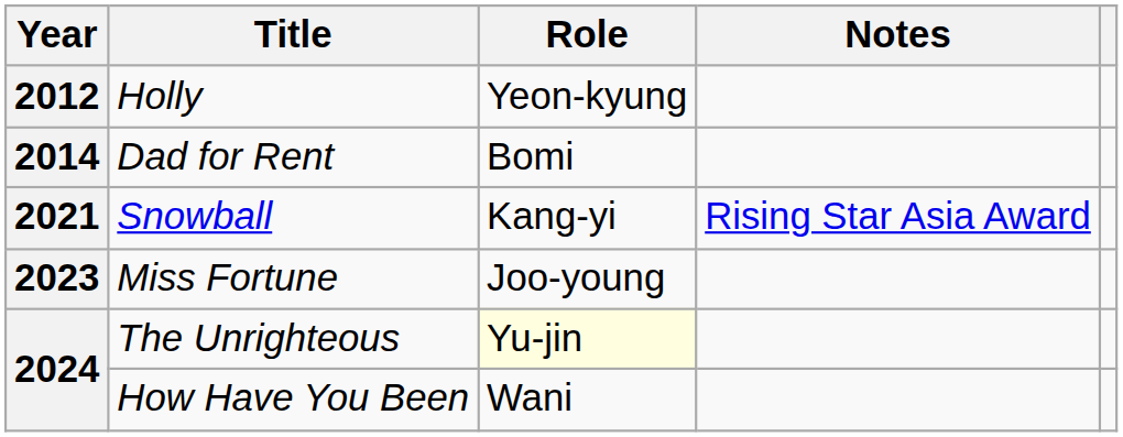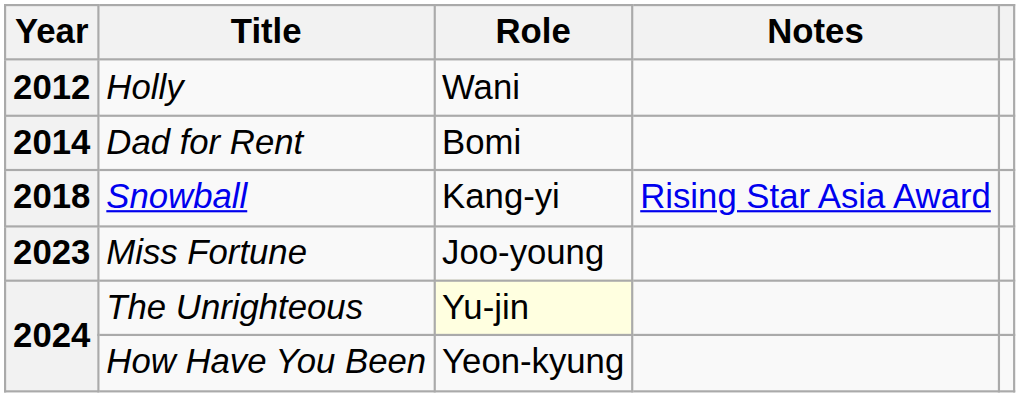 <table class="wikitable plainrowheaders sortable">
 <tr>
 <th scope="col">Year</th>
 <th scope="col">Title</th>
 <th scope="col">Role</th>
 <th scope="col">Notes</th>
 <th scope="col" class="unsortable"></th>
 </tr>
 <tr>
 <th scope="row">2012</th>
 <td><em>Holly</em></td>
-<td>Yeon-kyung</td>
+<td>Wani</td>
 <td></td>
 <td style="text-align:center"></td>
 </tr>
 <tr>
 <th scope="row">2014</th>
 <td><em>Dad for Rent</em></td>
 <td>Bomi</td>
 <td></td>
 <td style="text-align:center"></td>
 </tr>
 <tr>
-<th scope="row">2021</th>
+<th scope="row">2018</th>
 <td><em><a href='#'>Snowball</a></em></td>
 <td>Kang-yi</td>
 <td><a href='#'>Rising Star Asia Award</a></td>
 <td style="text-align:center"></td>
 </tr>
 <tr>
 <th scope="row">2023</th>
 <td><em>Miss Fortune</em></td>
 <td>Joo-young</td>
 <td></td>
 <td style="text-align:center"></td>
 </tr>
 <tr>
 <th scope="row" rowspan="2">2024</th>
 <td><em>The Unrighteous</em></td>
 <td style="background: lightyellow;">Yu-jin</td>
 <td></td>
 <td style="text-align:center"></td>
 </tr>
 <tr>
 <td><em>How Have You Been</em></td>
-<td>Wani</td>
+<td>Yeon-kyung</td>
 <td></td>
 <td style="text-align:center"></td>
 </tr>
 </table>
